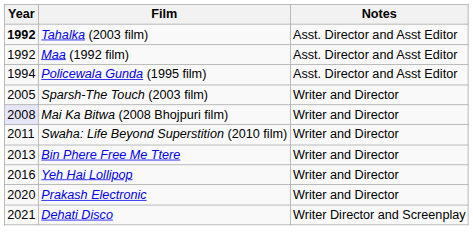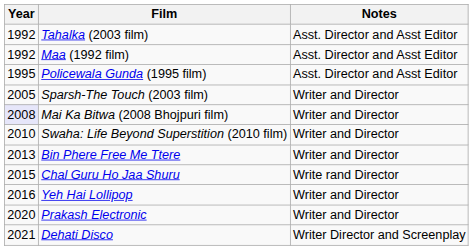 <table class="wikitable sortable">
 <tr>
 <th>Year</th>
 <th>Film</th>
 <th>Notes</th>
 </tr>
 <tr>
-<td><strong>1992</strong></td>
+<td>1992</td>
 <td><em><a href='#'>Tahalka</a></em> (2003 film)</td>
 <td>Asst. Director and Asst Editor</td>
 </tr>
 <tr>
 <td>1992</td>
 <td><em><a href='#'>Maa</a></em> (1992 film)</td>
 <td>Asst. Director and Asst Editor</td>
 </tr>
 <tr>
-<td>1994</td>
+<td>1995</td>
 <td><em><a href='#'>Policewala Gunda</a></em> (1995 film)</td>
 <td>Asst. Director and Asst Editor</td>
 </tr>
 <tr>
 <td>2005</td>
 <td><em>Sparsh-The Touch</em> (2003 film)</td>
 <td>Writer and Director</td>
 </tr>
 <tr>
 <td style="background: lavender;">2008</td>
 <td><em>Mai Ka Bitwa</em> (2008 Bhojpuri film)</td>
 <td>Writer and Director</td>
 </tr>
 <tr>
-<td>2011</td>
+<td>2010</td>
 <td><em>Swaha: Life Beyond Superstition</em> (2010 film)</td>
 <td>Writer and Director</td>
 </tr>
 <tr>
 <td>2013</td>
 <td><em><a href='#'>Bin Phere Free Me Ttere</a></em></td>
 <td>Writer and Director</td>
+</tr>
+<tr>
+<td>2015</td>
+<td><em><a href='#'>Chal Guru Ho Jaa Shuru</a></em></td>
+<td>Write rand Director</td>
 </tr>
 <tr>
 <td>2016</td>
 <td><em><a href='#'>Yeh Hai Lollipop</a></em></td>
 <td>Writer and Director</td>
 </tr>
 <tr>
 <td>2020</td>
 <td><em><a href='#'>Prakash Electronic</a></em></td>
 <td>Writer and Director</td>
 </tr>
 <tr>
 <td>2021</td>
 <td><em><a href='#'>Dehati Disco</a></em></td>
 <td>Writer Director and Screenplay</td>
 </tr>
 </table>
